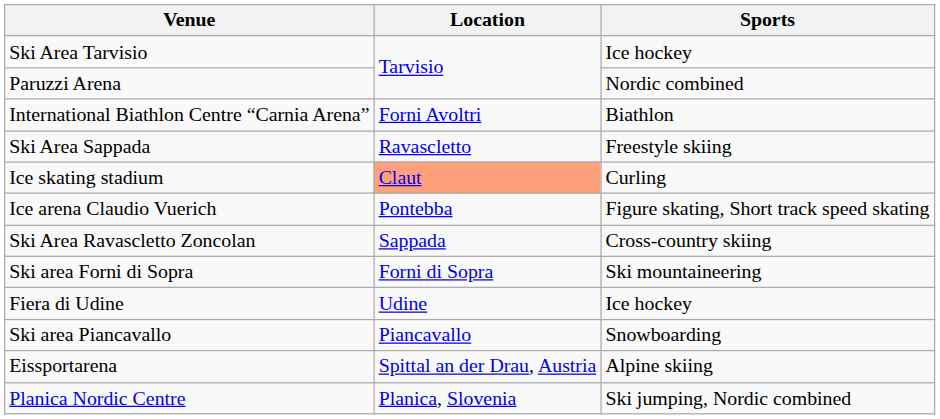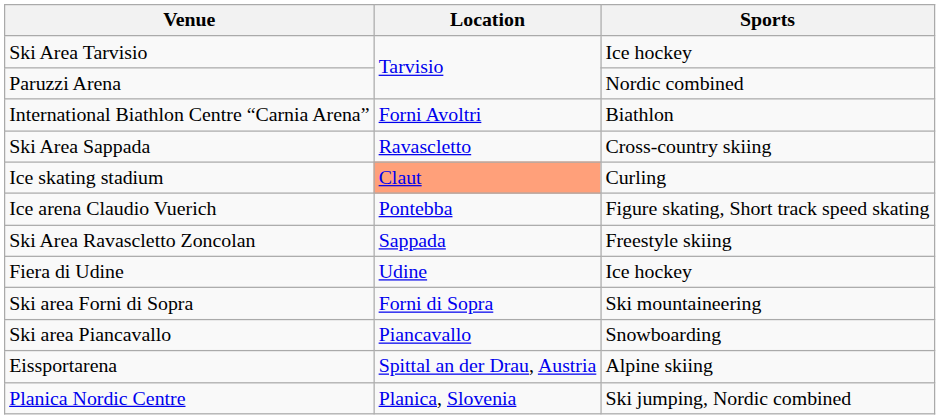 <table class="wikitable">
 <tr>
 <th>Venue</th>
 <th>Location</th>
 <th>Sports</th>
 </tr>
 <tr>
 <td>Ski Area Tarvisio</td>
 <td rowspan="2"><a href='#'>Tarvisio</a></td>
 <td>Ice hockey</td>
 </tr>
 <tr>
 <td>Paruzzi Arena</td>
 <td>Nordic combined</td>
 </tr>
 <tr>
 <td>International Biathlon Centre “Carnia Arena”</td>
 <td><a href='#'>Forni Avoltri</a></td>
 <td>Biathlon</td>
 </tr>
 <tr>
 <td>Ski Area Sappada</td>
 <td><a href='#'>Ravascletto</a></td>
-<td>Freestyle skiing</td>
+<td>Cross-country skiing</td>
 </tr>
 <tr>
 <td>Ice skating stadium</td>
 <td style="background: lightsalmon;"><a href='#'>Claut</a></td>
 <td>Curling</td>
 </tr>
 <tr>
 <td>Ice arena Claudio Vuerich</td>
 <td><a href='#'>Pontebba</a></td>
 <td>Figure skating, Short track speed skating</td>
 </tr>
 <tr>
 <td>Ski Area Ravascletto Zoncolan</td>
 <td><a href='#'>Sappada</a></td>
-<td>Cross-country skiing</td>
+<td>Freestyle skiing</td>
+</tr>
+<tr>
+<td>Fiera di Udine</td>
+<td><a href='#'>Udine</a></td>
+<td>Ice hockey</td>
 </tr>
 <tr>
 <td>Ski area Forni di Sopra</td>
 <td><a href='#'>Forni di Sopra</a></td>
 <td>Ski mountaineering</td>
-</tr>
-<tr>
-<td>Fiera di Udine</td>
-<td><a href='#'>Udine</a></td>
-<td>Ice hockey</td>
 </tr>
 <tr>
 <td>Ski area Piancavallo</td>
 <td><a href='#'>Piancavallo</a></td>
 <td>Snowboarding</td>
 </tr>
 <tr>
 <td>Eissportarena</td>
 <td><a href='#'>Spittal an der Drau</a>, <a href='#'>Austria</a></td>
 <td>Alpine skiing</td>
 </tr>
 <tr>
 <td><a href='#'>Planica Nordic Centre</a></td>
 <td><a href='#'>Planica</a>, <a href='#'>Slovenia</a></td>
 <td>Ski jumping, Nordic combined</td>
 </tr>
 </table>
